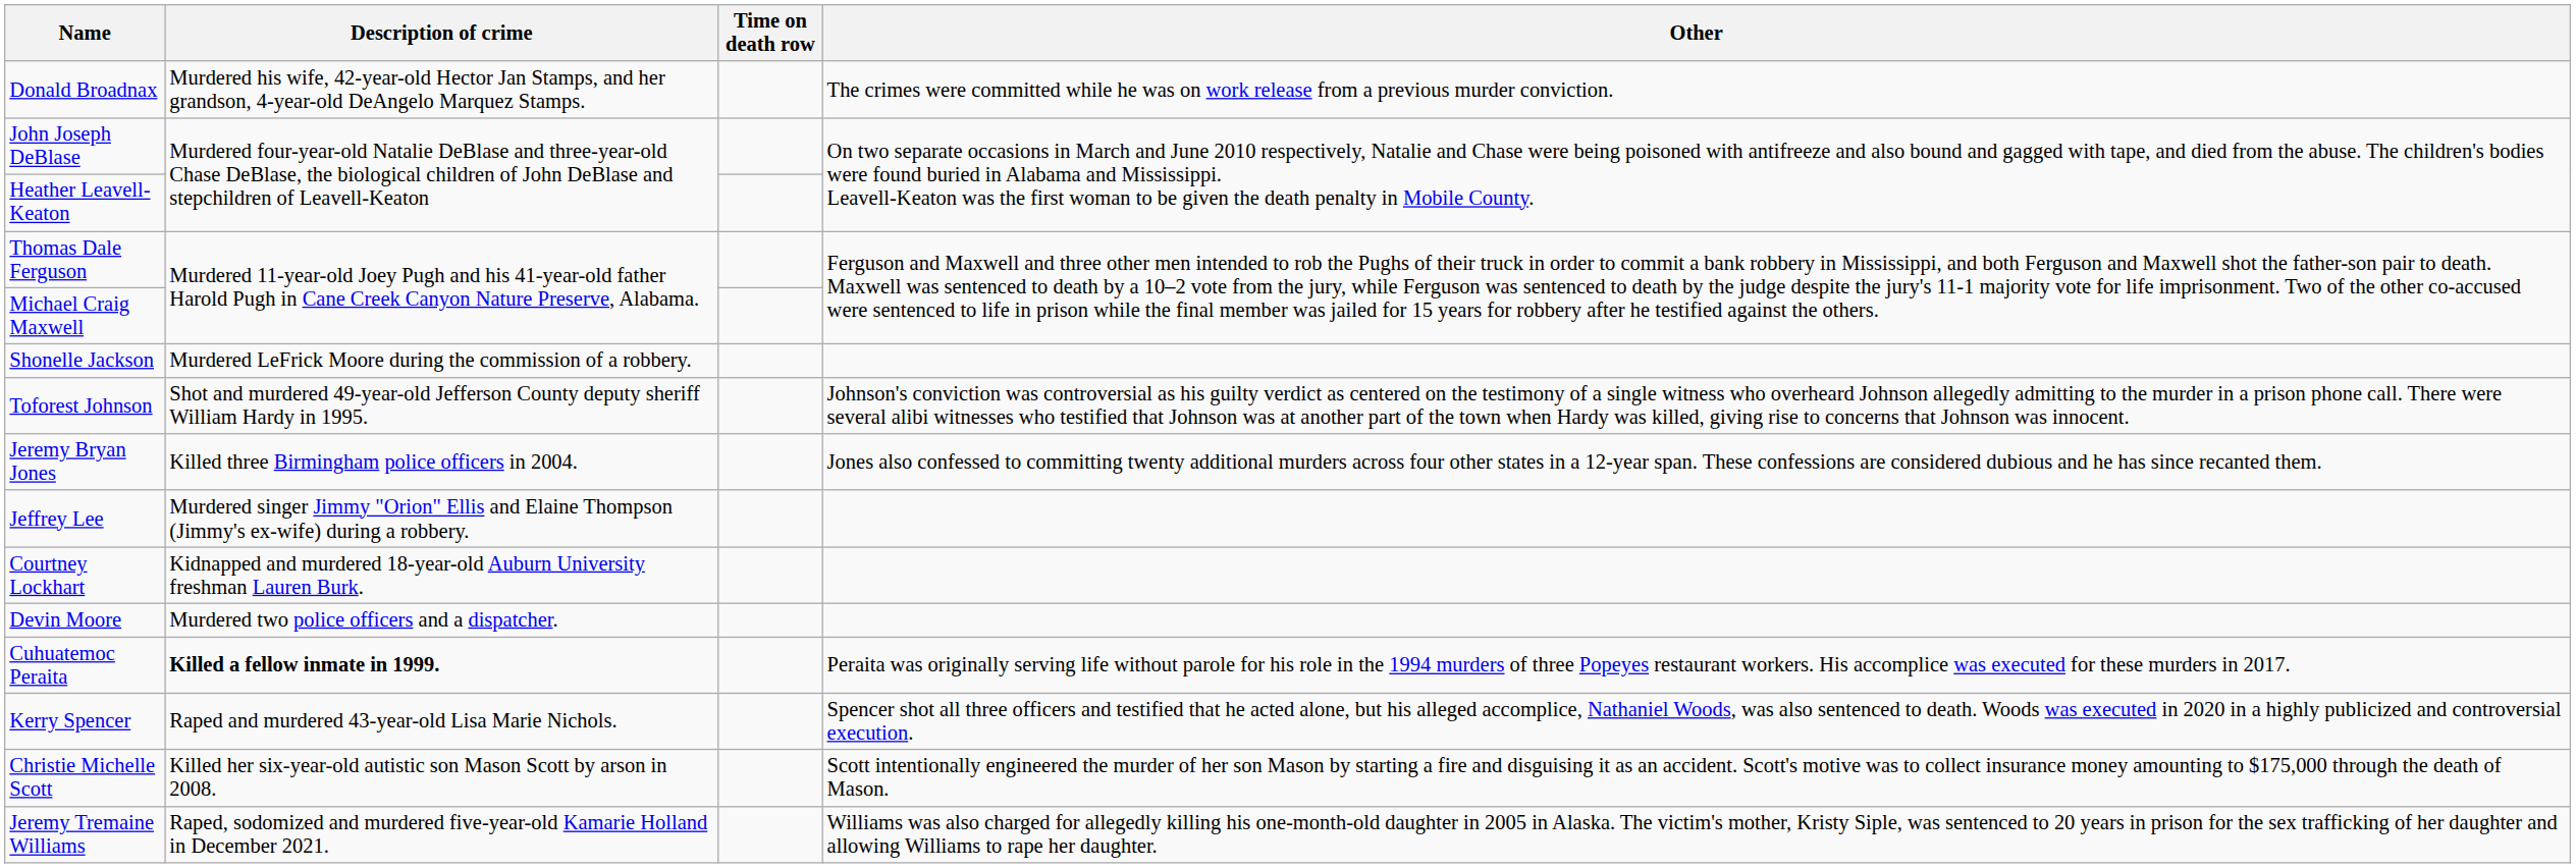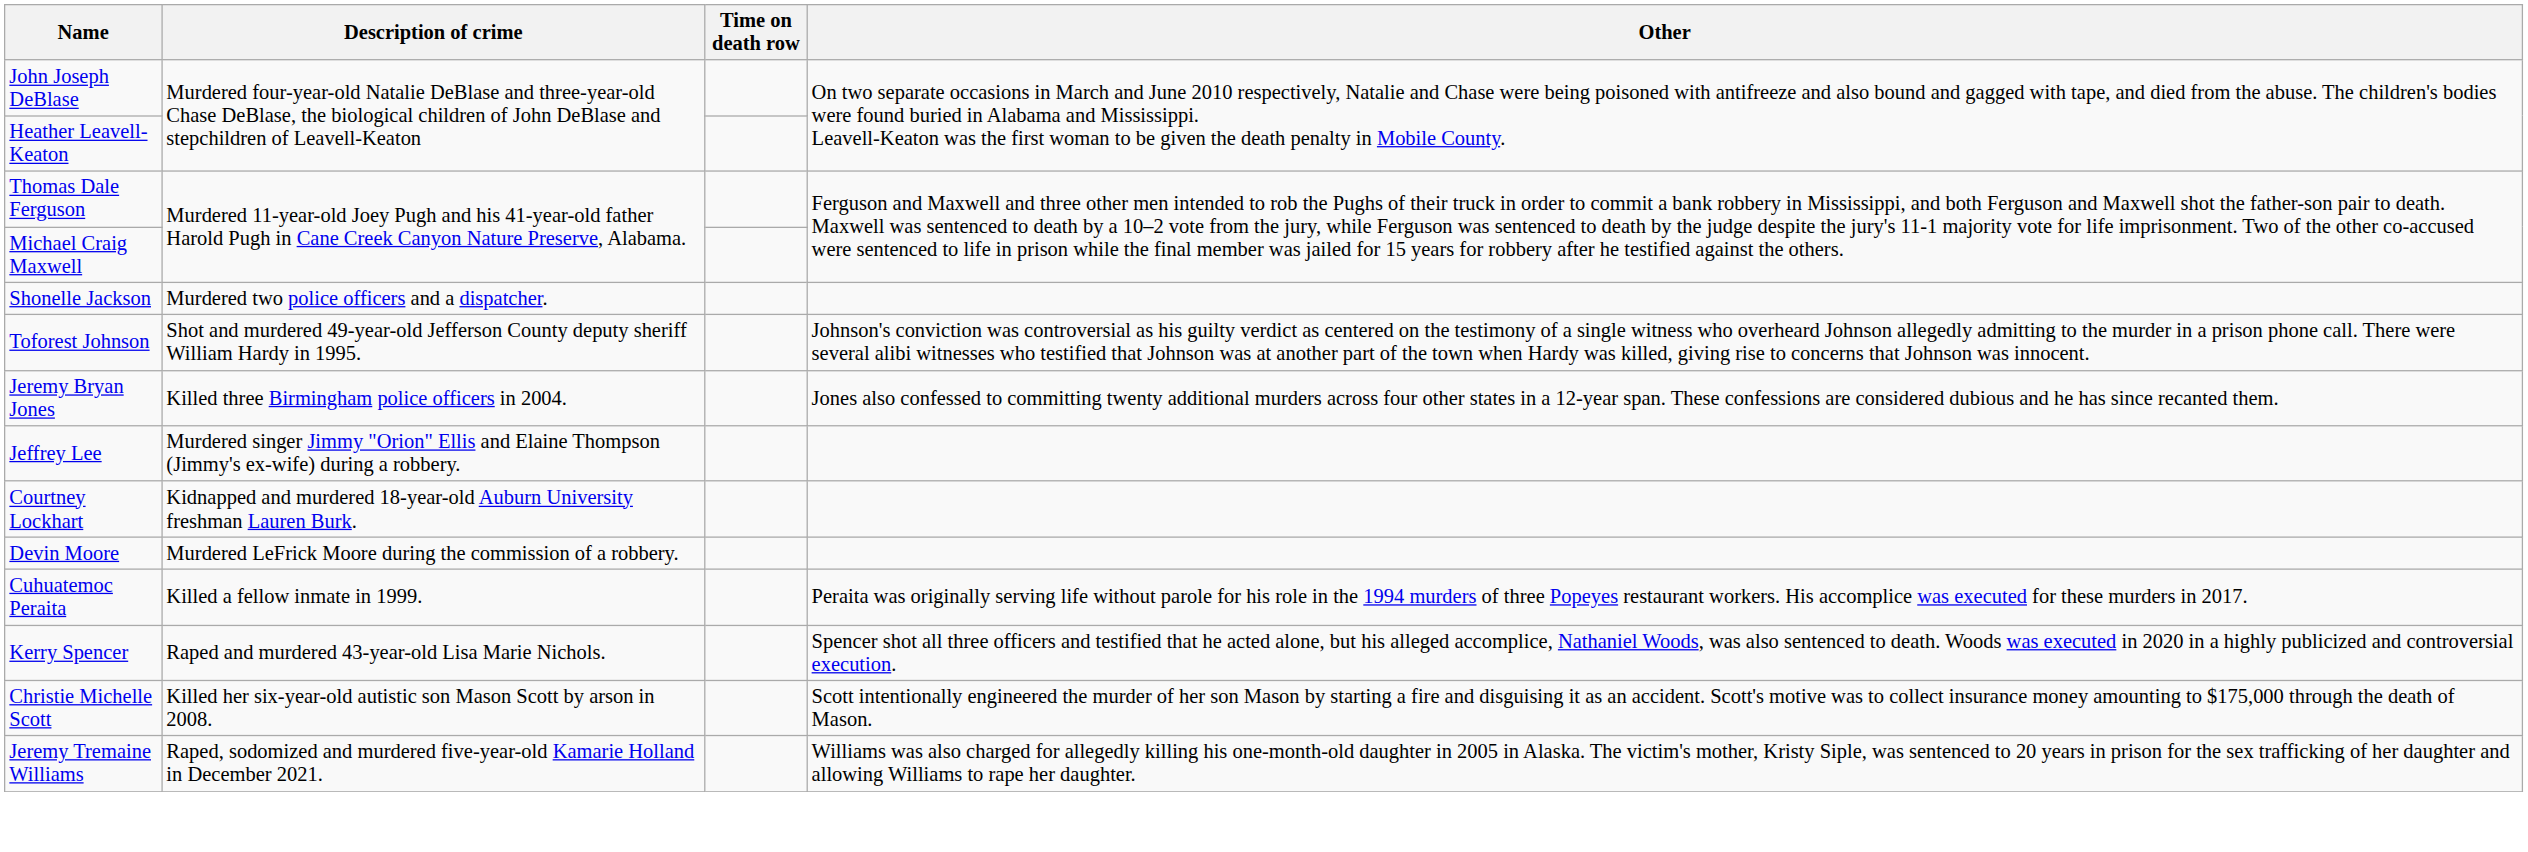 <table class="wikitable sortable">
 <tr>
 <th><strong>Name</strong></th>
 <th><strong>Description of crime</strong></th>
 <th><strong>Time on death row</strong></th>
 <th><strong>Other</strong></th>
-</tr>
-<tr>
-<td><a href='#'>Donald Broadnax</a></td>
-<td>Murdered his wife, 42-year-old Hector Jan Stamps, and her grandson, 4-year-old DeAngelo Marquez Stamps.</td>
-<td></td>
-<td>The crimes were committed while he was on <a href='#'>work release</a> from a previous murder conviction.</td>
 </tr>
 <tr>
 <td><a href='#'>John Joseph DeBlase</a></td>
 <td rowspan=2>Murdered four-year-old Natalie DeBlase and three-year-old Chase DeBlase, the biological children of John DeBlase and stepchildren of Leavell-Keaton</td>
 <td></td>
 <td rowspan=2>On two separate occasions in March and June 2010 respectively, Natalie and Chase were being poisoned with antifreeze and also bound and gagged with tape, and died from the abuse. The children's bodies were found buried in Alabama and Mississippi.<br>Leavell-Keaton was the first woman to be given the death penalty in <a href='#'>Mobile County</a>.</td>
 </tr>
 <tr>
 <td><a href='#'>Heather Leavell-Keaton</a></td>
 <td></td>
 </tr>
 <tr>
 <td><a href='#'>Thomas Dale Ferguson</a></td>
 <td rowspan=2>Murdered 11-year-old Joey Pugh and his 41-year-old father Harold Pugh in <a href='#'>Cane Creek Canyon Nature Preserve</a>, Alabama.</td>
 <td></td>
 <td rowspan=2>Ferguson and Maxwell and three other men intended to rob the Pughs of their truck in order to commit a bank robbery in Mississippi, and both Ferguson and Maxwell shot the father-son pair to death. Maxwell was sentenced to death by a 10–2 vote from the jury, while Ferguson was sentenced to death by the judge despite the jury's 11-1 majority vote for life imprisonment. Two of the other co-accused were sentenced to life in prison while the final member was jailed for 15 years for robbery after he testified against the others.</td>
 </tr>
 <tr>
 <td><a href='#'>Michael Craig Maxwell</a></td>
 <td></td>
 </tr>
 <tr>
 <td><a href='#'>Shonelle Jackson</a></td>
-<td>Murdered LeFrick Moore during the commission of a robbery.</td>
+<td>Murdered two <a href='#'>police officers</a> and a <a href='#'>dispatcher</a>.</td>
 <td></td>
 <td></td>
 </tr>
 <tr>
 <td><a href='#'>Toforest Johnson</a></td>
 <td>Shot and murdered 49-year-old Jefferson County deputy sheriff William Hardy in 1995.</td>
 <td></td>
 <td>Johnson's conviction was controversial as his guilty verdict as centered on the testimony of a single witness who overheard Johnson allegedly admitting to the murder in a prison phone call. There were several alibi witnesses who testified that Johnson was at another part of the town when Hardy was killed, giving rise to concerns that Johnson was innocent.</td>
 </tr>
 <tr>
 <td><a href='#'>Jeremy Bryan Jones</a></td>
 <td>Killed three <a href='#'>Birmingham</a> <a href='#'>police officers</a> in 2004.</td>
 <td></td>
 <td>Jones also confessed to committing twenty additional murders across four other states in a 12-year span. These confessions are considered dubious and he has since recanted them.</td>
 </tr>
 <tr>
 <td><a href='#'>Jeffrey Lee</a></td>
 <td>Murdered singer <a href='#'>Jimmy "Orion" Ellis</a> and Elaine Thompson (Jimmy's ex-wife) during a robbery.</td>
 <td></td>
 <td></td>
 </tr>
 <tr>
 <td><a href='#'>Courtney Lockhart</a></td>
 <td>Kidnapped and murdered 18-year-old <a href='#'>Auburn University</a> freshman <a href='#'>Lauren Burk</a>.</td>
 <td></td>
 <td></td>
 </tr>
 <tr>
 <td><a href='#'>Devin Moore</a></td>
-<td>Murdered two <a href='#'>police officers</a> and a <a href='#'>dispatcher</a>.</td>
+<td>Murdered LeFrick Moore during the commission of a robbery.</td>
 <td></td>
 <td></td>
 </tr>
 <tr>
 <td><a href='#'>Cuhuatemoc Peraita</a></td>
-<td><strong>Killed a fellow inmate in 1999.</strong></td>
+<td>Killed a fellow inmate in 1999.</td>
 <td></td>
 <td>Peraita was originally serving life without parole for his role in the <a href='#'>1994 murders</a> of three <a href='#'>Popeyes</a> restaurant workers. His accomplice <a href='#'>was executed</a> for these murders in 2017.</td>
 </tr>
 <tr>
 <td><a href='#'>Kerry Spencer</a></td>
 <td>Raped and murdered 43-year-old Lisa Marie Nichols.</td>
 <td></td>
 <td>Spencer shot all three officers and testified that he acted alone, but his alleged accomplice, <a href='#'>Nathaniel Woods</a>, was also sentenced to death. Woods <a href='#'>was executed</a> in 2020 in a highly publicized and controversial <a href='#'>execution</a>.</td>
 </tr>
 <tr>
 <td><a href='#'>Christie Michelle Scott</a></td>
 <td>Killed her six-year-old autistic son Mason Scott by arson in 2008.</td>
 <td></td>
 <td>Scott intentionally engineered the murder of her son Mason by starting a fire and disguising it as an accident. Scott's motive was to collect insurance money amounting to $175,000 through the death of Mason.</td>
 </tr>
 <tr>
 <td><a href='#'>Jeremy Tremaine Williams</a></td>
 <td>Raped, sodomized and murdered five-year-old <a href='#'>Kamarie Holland</a> in December 2021.</td>
 <td></td>
 <td>Williams was also charged for allegedly killing his one-month-old daughter in 2005 in Alaska. The victim's mother, Kristy Siple, was sentenced to 20 years in prison for the sex trafficking of her daughter and allowing Williams to rape her daughter.</td>
 </tr>
 </table>
